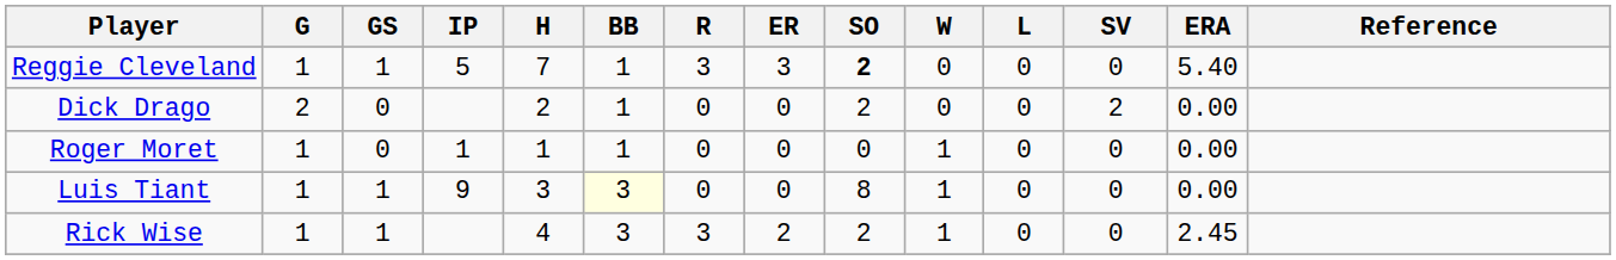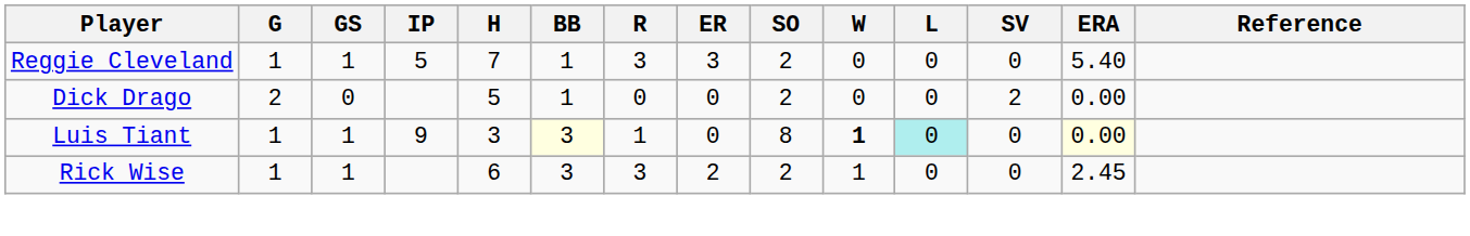 <table class="wikitable sortable" style="text-align:center">
 <tr>
 <th width="16%">Player</th>
 <th width="5%">G</th>
 <th width="5%">GS</th>
 <th width="5%">IP</th>
 <th width="5%">H</th>
 <th width="5%">BB</th>
 <th width="5%">R</th>
 <th width="5%">ER</th>
 <th width="5%">SO</th>
 <th width="5%">W</th>
 <th width="5%">L</th>
 <th>SV</th>
 <th width="5%">ERA</th>
 <th>Reference</th>
 </tr>
 <tr>
 <td><a href='#'>Reggie Cleveland</a></td>
 <td>1</td>
 <td>1</td>
 <td>5</td>
 <td>7</td>
 <td>1</td>
 <td>3</td>
 <td>3</td>
-<td><strong>2</strong></td>
+<td>2</td>
 <td>0</td>
 <td>0</td>
 <td>0</td>
 <td>5.40</td>
 <td></td>
 </tr>
 <tr>
 <td><a href='#'>Dick Drago</a></td>
 <td>2</td>
 <td>0</td>
 <td></td>
-<td>2</td>
+<td>5</td>
 <td>1</td>
 <td>0</td>
 <td>0</td>
 <td>2</td>
 <td>0</td>
 <td>0</td>
 <td>2</td>
 <td>0.00</td>
 <td></td>
 </tr>
 <tr>
-<td><a href='#'>Roger Moret</a></td>
-<td>1</td>
-<td>0</td>
-<td>1</td>
-<td>1</td>
-<td>1</td>
-<td>0</td>
-<td>0</td>
-<td>0</td>
-<td>1</td>
-<td>0</td>
-<td>0</td>
-<td>0.00</td>
-<td></td>
-</tr>
-<tr>
 <td><a href='#'>Luis Tiant</a></td>
 <td>1</td>
 <td>1</td>
 <td>9</td>
 <td>3</td>
 <td style="background: lightyellow;">3</td>
-<td>0</td>
+<td>1</td>
 <td>0</td>
 <td>8</td>
-<td>1</td>
+<td><strong>1</strong></td>
+<td style="background: paleturquoise;">0</td>
 <td>0</td>
-<td>0</td>
-<td>0.00</td>
+<td style="background: lightyellow;">0.00</td>
 <td></td>
 </tr>
 <tr>
 <td><a href='#'>Rick Wise</a></td>
 <td>1</td>
 <td>1</td>
 <td></td>
-<td>4</td>
+<td>6</td>
 <td>3</td>
 <td>3</td>
 <td>2</td>
 <td>2</td>
 <td>1</td>
 <td>0</td>
 <td>0</td>
 <td>2.45</td>
 <td></td>
 </tr>
 </table>
